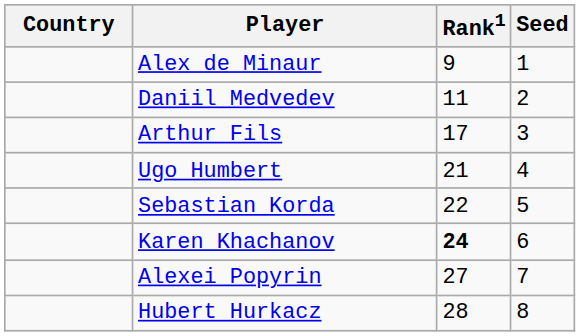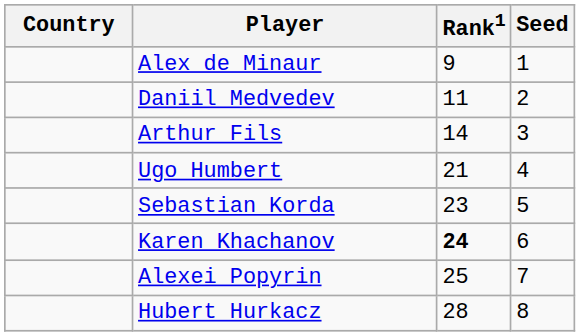 <table class="wikitable" border="1">
 <tr>
 <th width="70">Country</th>
 <th width="175">Player</th>
 <th>Rank<sup>1</sup></th>
 <th>Seed</th>
 </tr>
 <tr>
 <td></td>
 <td><a href='#'>Alex de Minaur</a></td>
 <td>9</td>
 <td>1</td>
 </tr>
 <tr>
 <td></td>
 <td><a href='#'>Daniil Medvedev</a></td>
 <td>11</td>
 <td>2</td>
 </tr>
 <tr>
 <td></td>
 <td><a href='#'>Arthur Fils</a></td>
-<td>17</td>
+<td>14</td>
 <td>3</td>
 </tr>
 <tr>
 <td></td>
 <td><a href='#'>Ugo Humbert</a></td>
 <td>21</td>
 <td>4</td>
 </tr>
 <tr>
 <td></td>
 <td><a href='#'>Sebastian Korda</a></td>
-<td>22</td>
+<td>23</td>
 <td>5</td>
 </tr>
 <tr>
 <td></td>
 <td><a href='#'>Karen Khachanov</a></td>
 <td><strong>24</strong></td>
 <td>6</td>
 </tr>
 <tr>
 <td></td>
 <td><a href='#'>Alexei Popyrin</a></td>
-<td>27</td>
+<td>25</td>
 <td>7</td>
 </tr>
 <tr>
 <td></td>
 <td><a href='#'>Hubert Hurkacz</a></td>
 <td>28</td>
 <td>8</td>
 </tr>
 </table>
